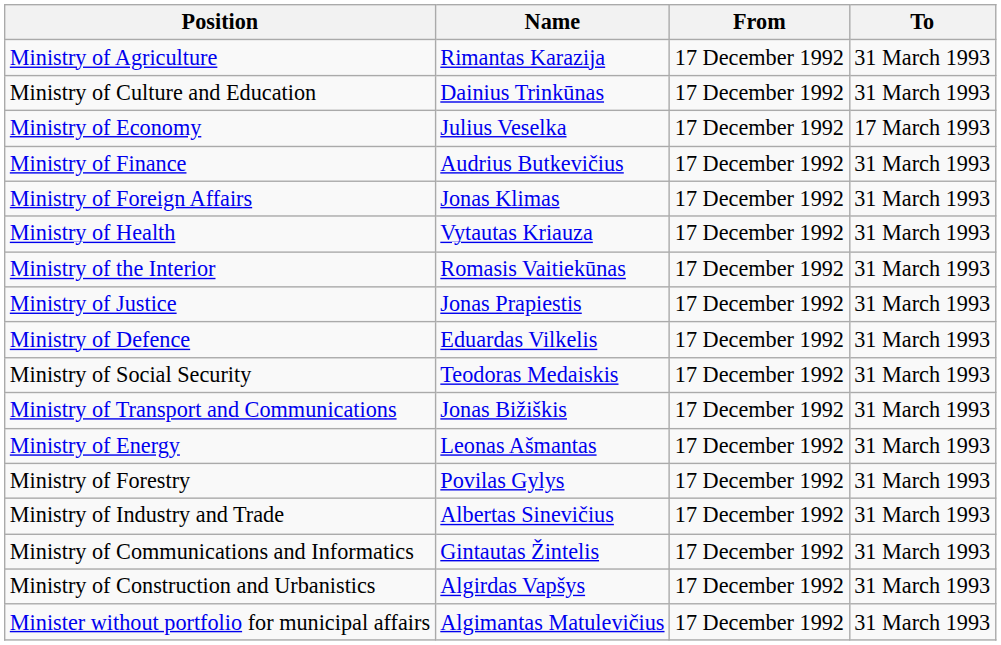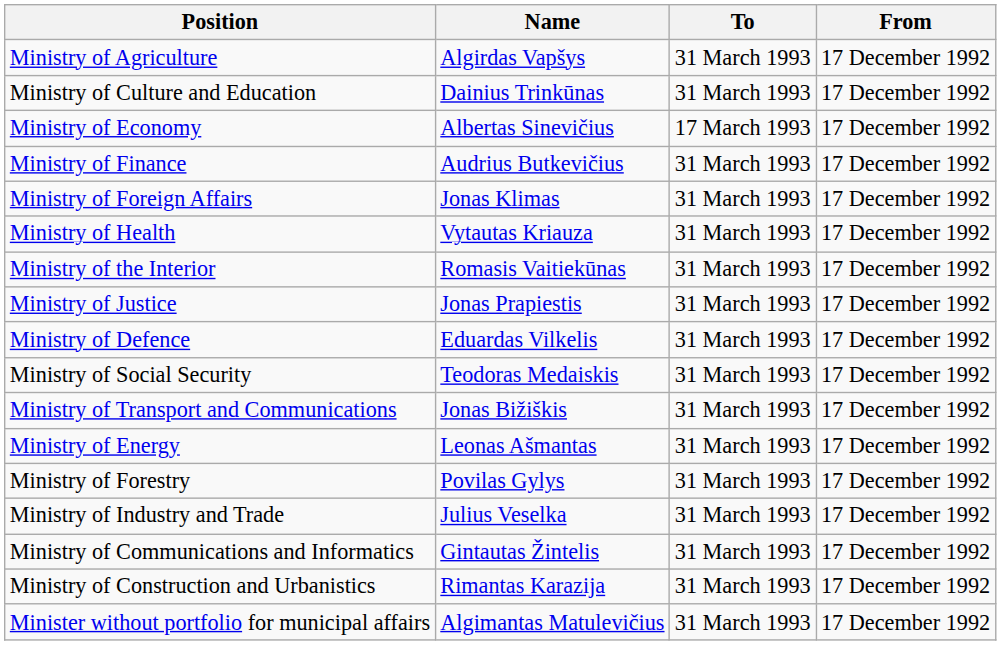 <table class="wikitable">
 <tr>
 <th>Position</th>
 <th>Name</th>
+<th>To</th>
 <th>From</th>
-<th>To</th>
 </tr>
 <tr>
 <td><a href='#'>Ministry of Agriculture</a></td>
-<td><a href='#'>Rimantas Karazija</a></td>
+<td><a href='#'>Algirdas Vapšys</a></td>
+<td>31 March 1993</td>
 <td>17 December 1992</td>
-<td>31 March 1993</td>
 </tr>
 <tr>
 <td>Ministry of Culture and Education</td>
 <td><a href='#'>Dainius Trinkūnas</a></td>
+<td>31 March 1993</td>
 <td>17 December 1992</td>
-<td>31 March 1993</td>
 </tr>
 <tr>
 <td><a href='#'>Ministry of Economy</a></td>
-<td><a href='#'>Julius Veselka</a></td>
+<td><a href='#'>Albertas Sinevičius</a></td>
+<td>17 March 1993</td>
 <td>17 December 1992</td>
-<td>17 March 1993</td>
 </tr>
 <tr>
 <td><a href='#'>Ministry of Finance</a></td>
 <td><a href='#'>Audrius Butkevičius</a></td>
+<td>31 March 1993</td>
 <td>17 December 1992</td>
-<td>31 March 1993</td>
 </tr>
 <tr>
 <td><a href='#'>Ministry of Foreign Affairs</a></td>
 <td><a href='#'>Jonas Klimas</a></td>
+<td>31 March 1993</td>
 <td>17 December 1992</td>
-<td>31 March 1993</td>
 </tr>
 <tr>
 <td><a href='#'>Ministry of Health</a></td>
 <td><a href='#'>Vytautas Kriauza</a></td>
+<td>31 March 1993</td>
 <td>17 December 1992</td>
-<td>31 March 1993</td>
 </tr>
 <tr>
 <td><a href='#'>Ministry of the Interior</a></td>
 <td><a href='#'>Romasis Vaitiekūnas</a></td>
+<td>31 March 1993</td>
 <td>17 December 1992</td>
-<td>31 March 1993</td>
 </tr>
 <tr>
 <td><a href='#'>Ministry of Justice</a></td>
 <td><a href='#'>Jonas Prapiestis</a></td>
+<td>31 March 1993</td>
 <td>17 December 1992</td>
-<td>31 March 1993</td>
 </tr>
 <tr>
 <td><a href='#'>Ministry of Defence</a></td>
 <td><a href='#'>Eduardas Vilkelis</a></td>
+<td>31 March 1993</td>
 <td>17 December 1992</td>
-<td>31 March 1993</td>
 </tr>
 <tr>
 <td>Ministry of Social Security</td>
 <td><a href='#'>Teodoras Medaiskis</a></td>
+<td>31 March 1993</td>
 <td>17 December 1992</td>
-<td>31 March 1993</td>
 </tr>
 <tr>
 <td><a href='#'>Ministry of Transport and Communications</a></td>
 <td><a href='#'>Jonas Bižiškis</a></td>
+<td>31 March 1993</td>
 <td>17 December 1992</td>
-<td>31 March 1993</td>
 </tr>
 <tr>
 <td><a href='#'>Ministry of Energy</a></td>
 <td><a href='#'>Leonas Ašmantas</a></td>
+<td>31 March 1993</td>
 <td>17 December 1992</td>
-<td>31 March 1993</td>
 </tr>
 <tr>
 <td>Ministry of Forestry</td>
 <td><a href='#'>Povilas Gylys</a></td>
+<td>31 March 1993</td>
 <td>17 December 1992</td>
-<td>31 March 1993</td>
 </tr>
 <tr>
 <td>Ministry of Industry and Trade</td>
-<td><a href='#'>Albertas Sinevičius</a></td>
+<td><a href='#'>Julius Veselka</a></td>
+<td>31 March 1993</td>
 <td>17 December 1992</td>
-<td>31 March 1993</td>
 </tr>
 <tr>
 <td>Ministry of Communications and Informatics</td>
 <td><a href='#'>Gintautas Žintelis</a></td>
+<td>31 March 1993</td>
 <td>17 December 1992</td>
-<td>31 March 1993</td>
 </tr>
 <tr>
 <td>Ministry of Construction and Urbanistics</td>
-<td><a href='#'>Algirdas Vapšys</a></td>
+<td><a href='#'>Rimantas Karazija</a></td>
+<td>31 March 1993</td>
 <td>17 December 1992</td>
-<td>31 March 1993</td>
 </tr>
 <tr>
 <td><a href='#'>Minister without portfolio</a> for municipal affairs</td>
 <td><a href='#'>Algimantas Matulevičius</a></td>
+<td>31 March 1993</td>
 <td>17 December 1992</td>
-<td>31 March 1993</td>
 </tr>
 </table>
